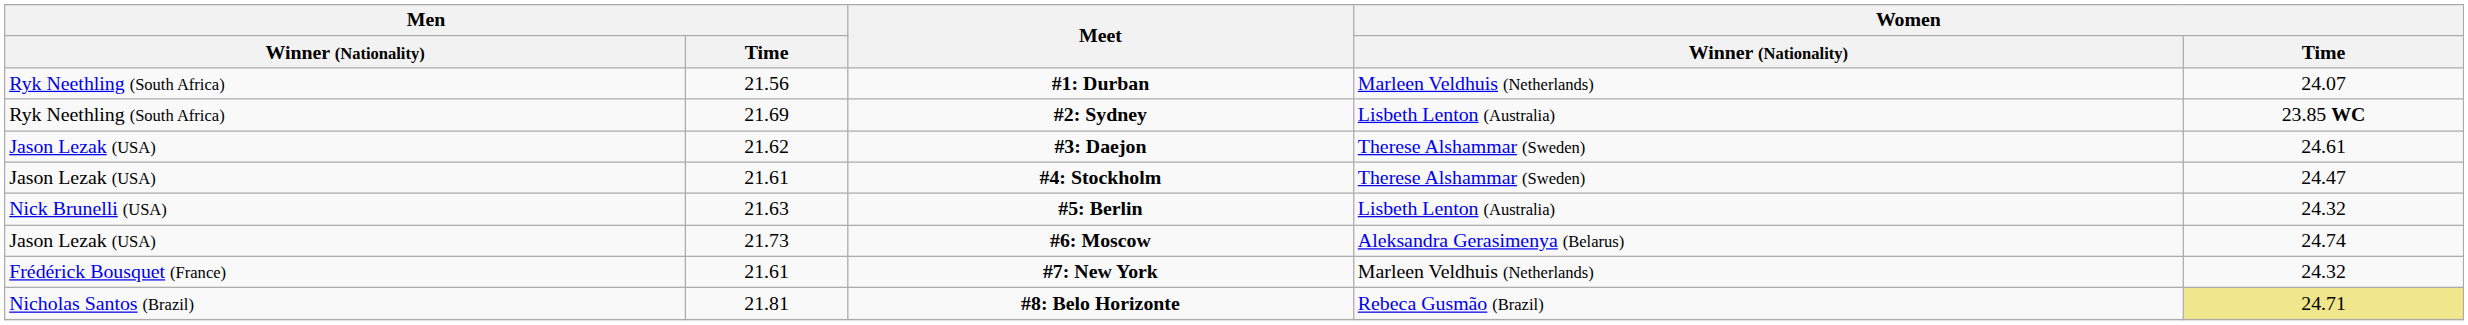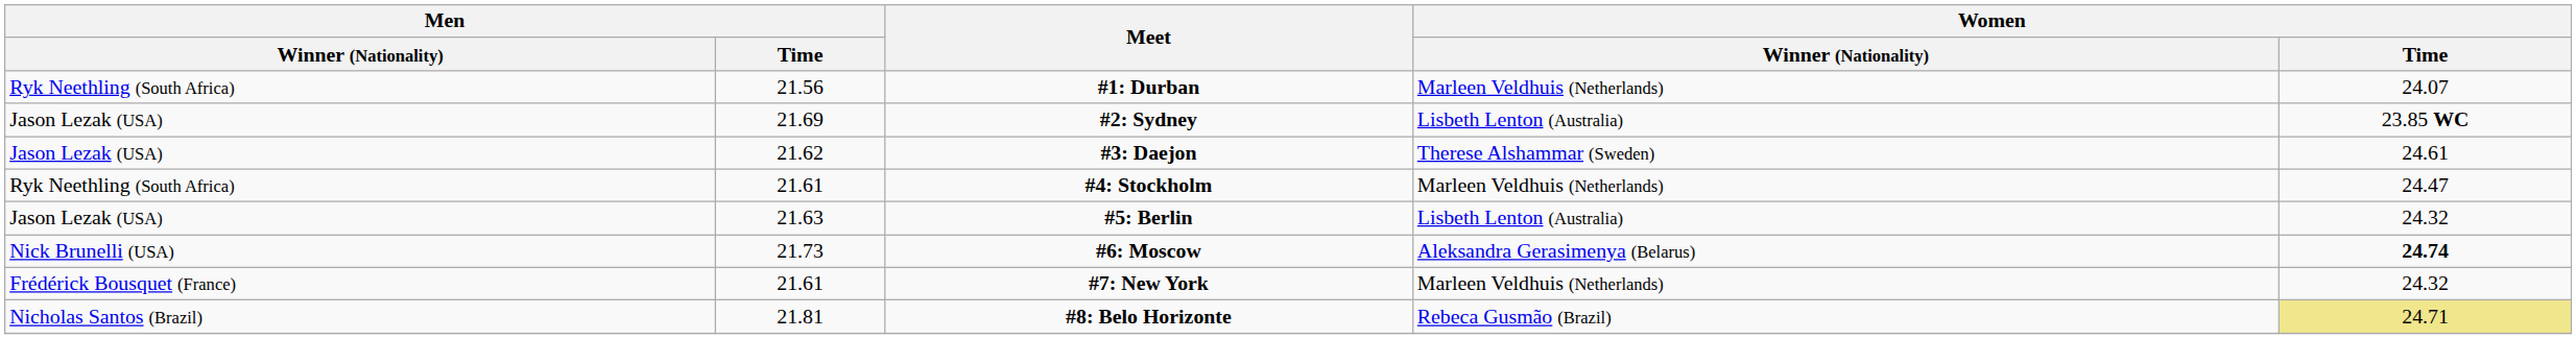 <table class=wikitable width=100%>
 <tr>
 <th colspan="2">Men</th>
 <th rowspan="2">Meet</th>
 <th colspan="2">Women</th>
 </tr>
 <tr>
 <th>Winner <small>(Nationality)</small></th>
 <th>Time</th>
 <th>Winner <small>(Nationality)</small></th>
 <th>Time</th>
 </tr>
 <tr>
 <td> <a href='#'>Ryk Neethling</a> <small>(South Africa)</small></td>
 <td align=center>21.56</td>
 <td align=center><strong>#1: Durban</strong></td>
 <td> <a href='#'>Marleen Veldhuis</a> <small>(Netherlands)</small></td>
 <td align=center>24.07</td>
 </tr>
 <tr>
-<td> Ryk Neethling <small>(South Africa)</small></td>
+<td> Jason Lezak <small>(USA)</small></td>
 <td align=center>21.69</td>
 <td align=center><strong>#2: Sydney</strong></td>
 <td> <a href='#'>Lisbeth Lenton</a> <small>(Australia)</small></td>
 <td align=center>23.85 <strong>WC</strong></td>
 </tr>
 <tr>
 <td> <a href='#'>Jason Lezak</a> <small>(USA)</small></td>
 <td align=center>21.62</td>
 <td align=center><strong>#3: Daejon</strong></td>
 <td> <a href='#'>Therese Alshammar</a> <small>(Sweden)</small></td>
 <td align=center>24.61</td>
 </tr>
 <tr>
-<td> Jason Lezak <small>(USA)</small></td>
+<td> Ryk Neethling <small>(South Africa)</small></td>
 <td align=center>21.61</td>
 <td align=center><strong>#4: Stockholm</strong></td>
-<td> <a href='#'>Therese Alshammar</a> <small>(Sweden)</small></td>
+<td> Marleen Veldhuis <small>(Netherlands)</small></td>
 <td align=center>24.47</td>
 </tr>
 <tr>
-<td> <a href='#'>Nick Brunelli</a> <small>(USA)</small></td>
+<td> Jason Lezak <small>(USA)</small></td>
 <td align=center>21.63</td>
 <td align=center><strong>#5: Berlin</strong></td>
 <td> <a href='#'>Lisbeth Lenton</a> <small>(Australia)</small></td>
 <td align=center>24.32</td>
 </tr>
 <tr>
-<td> Jason Lezak <small>(USA)</small></td>
+<td> <a href='#'>Nick Brunelli</a> <small>(USA)</small></td>
 <td align=center>21.73</td>
 <td align=center><strong>#6: Moscow</strong></td>
 <td> <a href='#'>Aleksandra Gerasimenya</a> <small>(Belarus)</small></td>
-<td align=center>24.74</td>
+<td align=center><strong>24.74</strong></td>
 </tr>
 <tr>
 <td> <a href='#'>Frédérick Bousquet</a> <small>(France)</small></td>
 <td align=center>21.61</td>
 <td align=center><strong>#7: New York</strong></td>
 <td> Marleen Veldhuis <small>(Netherlands)</small></td>
 <td align=center>24.32</td>
 </tr>
 <tr>
 <td> <a href='#'>Nicholas Santos</a> <small>(Brazil)</small></td>
 <td align=center>21.81</td>
 <td align=center><strong>#8: Belo Horizonte</strong></td>
 <td> <a href='#'>Rebeca Gusmão</a> <small>(Brazil)</small></td>
 <td align=center style="background: khaki;">24.71</td>
 </tr>
 <tr>
 </tr>
 </table>
